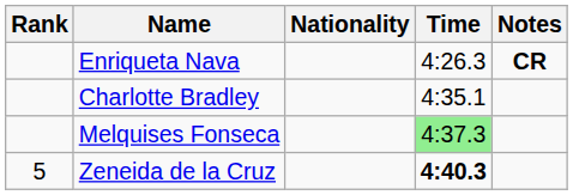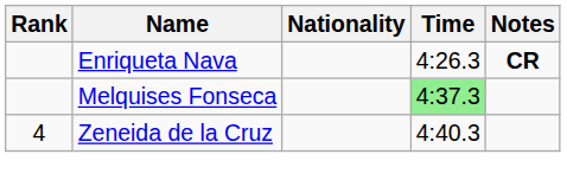 <table class="wikitable sortable" style="text-align:center;font-size:95%">
 <tr>
 <th>Rank</th>
 <th>Name</th>
 <th>Nationality</th>
 <th>Time</th>
 <th>Notes</th>
 </tr>
 <tr>
 <td></td>
 <td align=left><a href='#'>Enriqueta Nava</a></td>
 <td align=left></td>
 <td>4:26.3</td>
 <td><strong>CR</strong></td>
 </tr>
 <tr>
 <td></td>
-<td align=left><a href='#'>Charlotte Bradley</a></td>
-<td align=left></td>
-<td>4:35.1</td>
-<td></td>
-</tr>
-<tr>
-<td></td>
 <td align=left><a href='#'>Melquises Fonseca</a></td>
 <td align=left></td>
 <td style="background: lightgreen;">4:37.3</td>
 <td></td>
 </tr>
 <tr>
-<td>5</td>
+<td>4</td>
 <td align=left><a href='#'>Zeneida de la Cruz</a></td>
 <td align=left></td>
-<td><strong>4:40.3</strong></td>
+<td>4:40.3</td>
 <td></td>
 </tr>
 </table>
